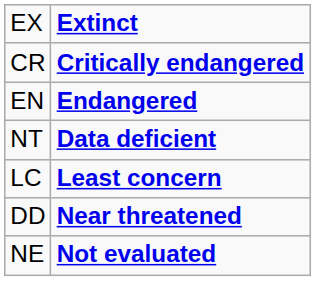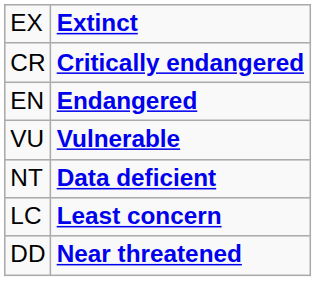 <table class="wikitable" style="text-align:left">
 <tr>
 <td>EX</td>
 <td><strong><a href='#'>Extinct</a></strong></td>
 </tr>
 <tr>
 <td>CR</td>
 <td><strong><a href='#'>Critically endangered</a></strong></td>
 </tr>
 <tr>
 <td>EN</td>
 <td><strong><a href='#'>Endangered</a></strong></td>
 </tr>
 <tr>
+<td>VU</td>
+<td><strong><a href='#'>Vulnerable</a></strong></td>
+</tr>
+<tr>
 <td>NT</td>
 <td><strong><a href='#'>Data deficient</a></strong></td>
 </tr>
 <tr>
 <td>LC</td>
 <td><strong><a href='#'>Least concern</a></strong></td>
 </tr>
 <tr>
 <td>DD</td>
 <td><strong><a href='#'>Near threatened</a></strong></td>
 </tr>
-<tr>
-<td>NE</td>
-<td><strong><a href='#'>Not evaluated</a></strong></td>
-</tr>
 </table>
